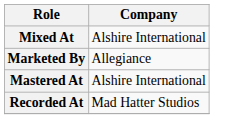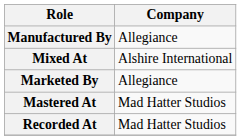 <table class="wikitable plainrowheaders sortable">
 <tr>
 <th scope="col">Role</th>
 <th scope="col" class="unsortable">Company</th>
+</tr>
+<tr>
+<th scope="row">Manufactured By</th>
+<td>Allegiance</td>
 </tr>
 <tr>
 <th scope="row">Mixed At</th>
 <td>Alshire International</td>
 </tr>
 <tr>
 <th scope="row">Marketed By</th>
 <td>Allegiance</td>
 </tr>
 <tr>
 <th scope="row">Mastered At</th>
-<td>Alshire International</td>
+<td>Mad Hatter Studios</td>
 </tr>
 <tr>
 <th scope="row">Recorded At</th>
 <td>Mad Hatter Studios</td>
 </tr>
 <tr>
 </tr>
 </table>
